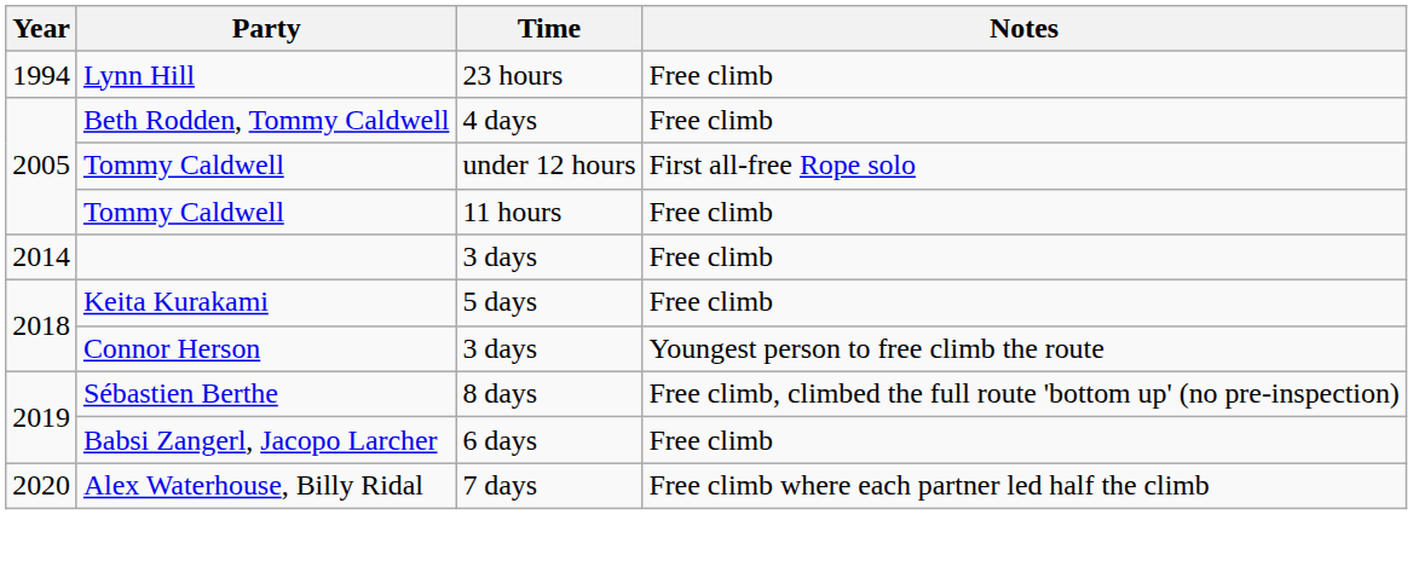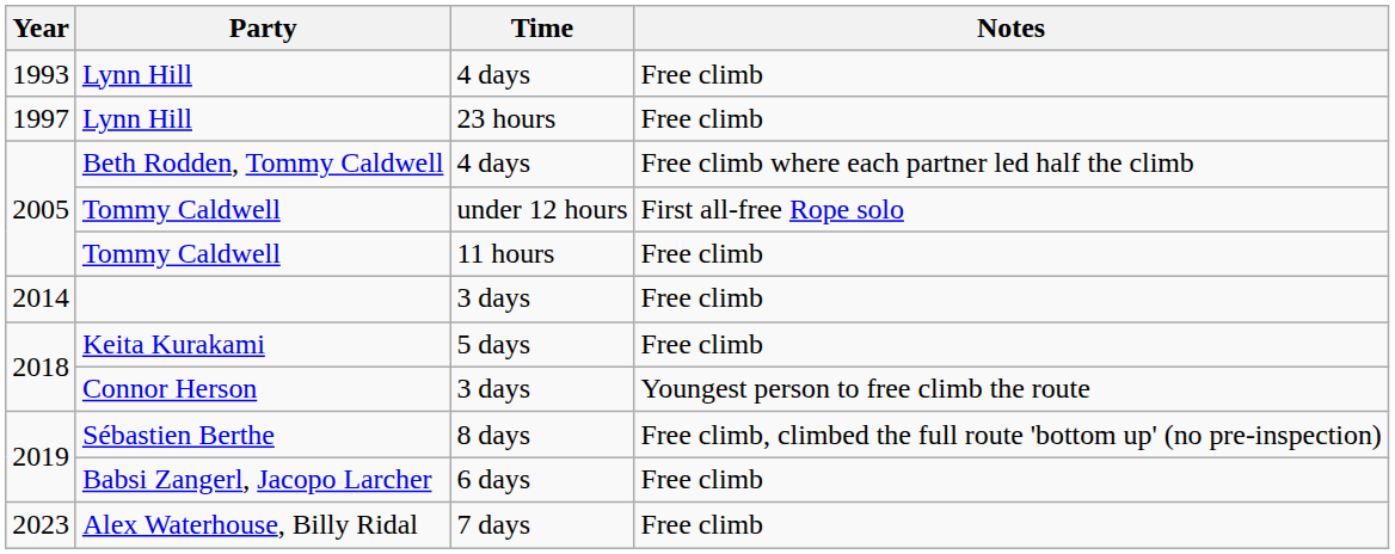 <table class="wikitable">
 <tr>
 <th>Year</th>
 <th>Party</th>
 <th>Time</th>
 <th>Notes</th>
 </tr>
 <tr>
-<td>1994</td>
+<td>1993</td>
+<td><a href='#'>Lynn Hill</a></td>
+<td>4 days</td>
+<td>Free climb</td>
+</tr>
+<tr>
+<td>1997</td>
 <td><a href='#'>Lynn Hill</a></td>
 <td>23 hours</td>
 <td>Free climb</td>
 </tr>
 <tr>
 <td rowspan="3">2005</td>
 <td><a href='#'>Beth Rodden</a>, <a href='#'>Tommy Caldwell</a></td>
 <td>4 days</td>
-<td>Free climb</td>
+<td>Free climb where each partner led half the climb</td>
 </tr>
 <tr>
 <td><a href='#'>Tommy Caldwell</a></td>
 <td>under 12 hours</td>
 <td>First all-free <a href='#'>Rope solo</a></td>
 </tr>
 <tr>
 <td><a href='#'>Tommy Caldwell</a></td>
 <td>11 hours</td>
 <td>Free climb</td>
 </tr>
 <tr>
 <td>2014</td>
 <td></td>
 <td>3 days</td>
 <td>Free climb</td>
 </tr>
 <tr>
 <td rowspan="2">2018</td>
 <td><a href='#'>Keita Kurakami</a></td>
 <td>5 days</td>
 <td>Free climb</td>
 </tr>
 <tr>
 <td><a href='#'>Connor Herson</a></td>
 <td>3 days</td>
 <td>Youngest person to free climb the route</td>
 </tr>
 <tr>
 <td rowspan="2">2019</td>
 <td><a href='#'>Sébastien Berthe</a></td>
 <td>8 days</td>
 <td>Free climb, climbed the full route 'bottom up' (no pre-inspection)</td>
 </tr>
 <tr>
 <td><a href='#'> Babsi Zangerl</a>, <a href='#'>Jacopo Larcher</a></td>
 <td>6 days</td>
 <td>Free climb</td>
 </tr>
 <tr>
-<td>2020</td>
+<td>2023</td>
 <td><a href='#'>Alex Waterhouse</a>, Billy Ridal</td>
 <td>7 days</td>
-<td>Free climb where each partner led half the climb</td>
+<td>Free climb</td>
 </tr>
 </table>
